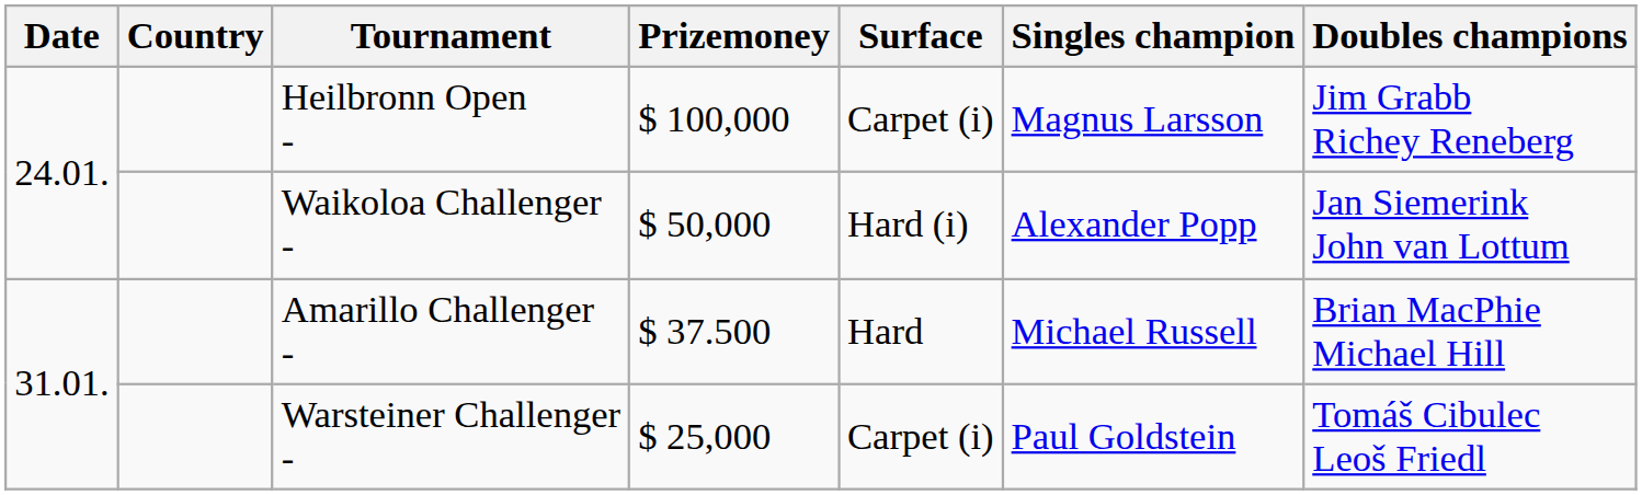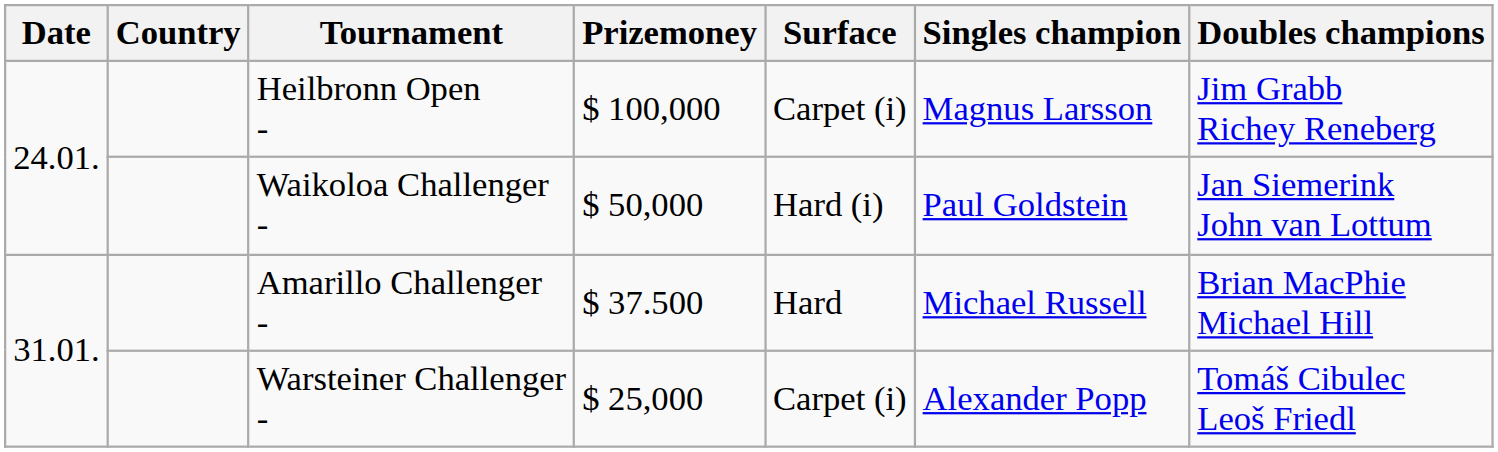 <table class="sortable wikitable" style=font-size:97%>
 <tr>
 <th>Date</th>
 <th>Country</th>
 <th>Tournament</th>
 <th>Prizemoney</th>
 <th>Surface</th>
 <th>Singles champion</th>
 <th>Doubles champions</th>
 </tr>
 <tr>
 <td rowspan="2">24.01.</td>
 <td></td>
 <td>Heilbronn Open<br>  - </td>
 <td>$ 100,000</td>
 <td>Carpet (i)</td>
 <td> <a href='#'>Magnus Larsson</a></td>
 <td> <a href='#'>Jim Grabb</a><br> <a href='#'>Richey Reneberg</a></td>
 </tr>
 <tr>
 <td></td>
 <td>Waikoloa Challenger<br>  - </td>
 <td>$ 50,000</td>
 <td>Hard (i)</td>
-<td> <a href='#'>Alexander Popp</a></td>
+<td> <a href='#'>Paul Goldstein</a></td>
 <td> <a href='#'>Jan Siemerink</a><br> <a href='#'>John van Lottum</a></td>
 </tr>
 <tr>
 <td rowspan="2">31.01.</td>
 <td></td>
 <td>Amarillo Challenger<br>  - </td>
 <td>$ 37.500</td>
 <td>Hard</td>
 <td> <a href='#'>Michael Russell</a></td>
 <td> <a href='#'>Brian MacPhie</a><br> <a href='#'>Michael Hill</a></td>
 </tr>
 <tr>
 <td></td>
 <td>Warsteiner Challenger<br>  - </td>
 <td>$ 25,000</td>
 <td>Carpet (i)</td>
-<td> <a href='#'>Paul Goldstein</a></td>
+<td> <a href='#'>Alexander Popp</a></td>
 <td> <a href='#'>Tomáš Cibulec</a><br> <a href='#'>Leoš Friedl</a></td>
 </tr>
 </table>
